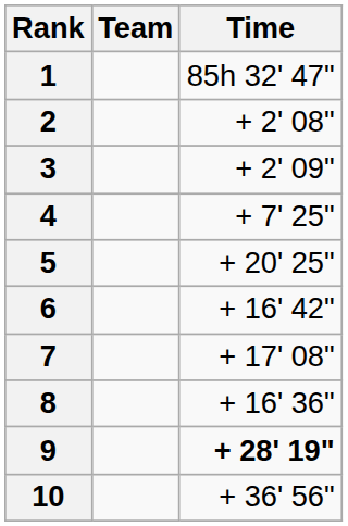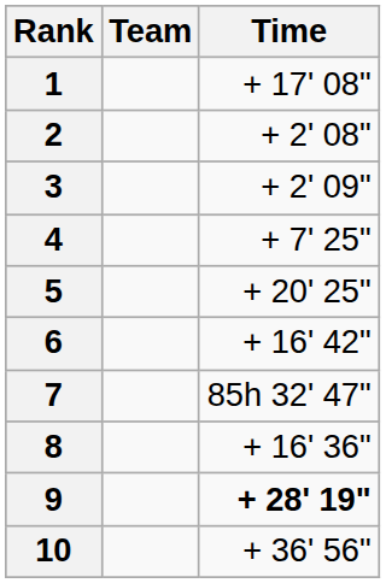 <table class="wikitable">
 <tr>
 <th scope="col">Rank</th>
 <th scope="col">Team</th>
 <th scope="col">Time</th>
 </tr>
 <tr>
 <th scope="row">1</th>
 <td>  </td>
-<td align="right">85h 32' 47"</td>
+<td align="right">+ 17' 08"</td>
 </tr>
 <tr>
 <th scope="row">2</th>
 <td> </td>
 <td align="right">+ 2' 08"</td>
 </tr>
 <tr>
 <th scope="row">3</th>
 <td> </td>
 <td align="right">+ 2' 09"</td>
 </tr>
 <tr>
 <th scope="row">4</th>
 <td> </td>
 <td align="right">+ 7' 25"</td>
 </tr>
 <tr>
 <th scope="row">5</th>
 <td> </td>
 <td align="right">+ 20' 25"</td>
 </tr>
 <tr>
 <th scope="row">6</th>
 <td> </td>
 <td align="right">+ 16' 42"</td>
 </tr>
 <tr>
 <th scope="row">7</th>
 <td> </td>
-<td align="right">+ 17' 08"</td>
+<td align="right">85h 32' 47"</td>
 </tr>
 <tr>
 <th scope="row">8</th>
 <td> </td>
 <td align="right">+ 16' 36"</td>
 </tr>
 <tr>
 <th scope="row">9</th>
 <td> </td>
 <td align="right"><strong>+ 28' 19"</strong></td>
 </tr>
 <tr>
 <th scope="row">10</th>
 <td> </td>
 <td align="right">+ 36' 56"</td>
 </tr>
 </table>
